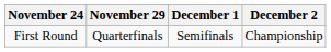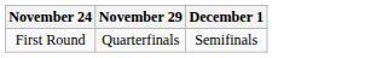 <table class="wikitable" style="text-align:center">
 <tr>
 <th>November 24</th>
 <th>November 29</th>
 <th>December 1</th>
-<th>December 2</th>
 </tr>
 <tr>
 <td>First Round</td>
 <td>Quarterfinals</td>
 <td>Semifinals</td>
-<td>Championship</td>
 </tr>
 </table>
